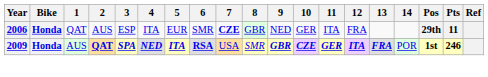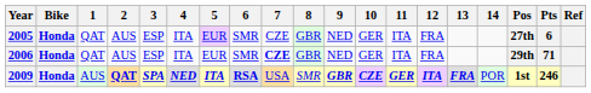 <table class="wikitable" style="text-align:center; font-size:90%">
 <tr>
 <th>Year</th>
 <th>Bike</th>
 <th>1</th>
 <th>2</th>
 <th>3</th>
 <th>4</th>
 <th>5</th>
 <th>6</th>
 <th>7</th>
 <th>8</th>
 <th>9</th>
 <th>10</th>
 <th>11</th>
 <th>12</th>
 <th>13</th>
 <th>14</th>
 <th>Pos</th>
 <th>Pts</th>
 <th>Ref</th>
 </tr>
 <tr>
+<th><a href='#'>2005</a></th>
+<th><a href='#'>Honda</a></th>
+<td><a href='#'>QAT</a></td>
+<td><a href='#'>AUS</a></td>
+<td><a href='#'>ESP</a></td>
+<td><a href='#'>ITA</a></td>
+<td style="background:#efcfff;"><a href='#'>EUR</a><br></td>
+<td><a href='#'>SMR</a></td>
+<td><a href='#'>CZE</a></td>
+<td style="background:#dfffdf;"><a href='#'>GBR</a><br></td>
+<td><a href='#'>NED</a></td>
+<td><a href='#'>GER</a></td>
+<td><a href='#'>ITA</a></td>
+<td><a href='#'>FRA</a></td>
+<td></td>
+<td></td>
+<th>27th</th>
+<th>6</th>
+<th></th>
+</tr>
+<tr>
 <th><a href='#'>2006</a></th>
 <th><a href='#'>Honda</a></th>
 <td><a href='#'>QAT</a></td>
 <td><a href='#'>AUS</a></td>
 <td><a href='#'>ESP</a></td>
 <td><a href='#'>ITA</a></td>
 <td><a href='#'>EUR</a></td>
 <td><a href='#'>SMR</a></td>
 <td><strong><a href='#'>CZE</a></strong></td>
 <td style="background:#dfffdf;"><a href='#'>GBR</a><br></td>
 <td><a href='#'>NED</a></td>
 <td><a href='#'>GER</a></td>
 <td><a href='#'>ITA</a></td>
 <td><a href='#'>FRA</a></td>
 <td></td>
 <td></td>
 <th>29th</th>
-<th>11</th>
+<th>71</th>
 <th></th>
 </tr>
 <tr>
 <th><a href='#'>2009</a></th>
 <th><a href='#'>Honda</a></th>
 <td style="background:#dfffdf;"><a href='#'>AUS</a><br></td>
 <td style="background:#ffdf9f;"><strong><a href='#'>QAT</a></strong><br></td>
 <td style="background:#ffffbf;"><a href='#'><strong><em>SPA</em></strong></a><br></td>
 <td style="background:#dfdfdf;"><a href='#'><strong><em>NED</em></strong></a><br></td>
 <td style="background:#ffffbf;"><a href='#'><strong><em>ITA</em></strong></a><br></td>
 <td style="background:#dfdfdf;"><strong><a href='#'>RSA</a></strong><br></td>
 <td style="background:#ffdf9f;"><a href='#'>USA</a><br></td>
 <td style="background:#ffffbf;"><em><a href='#'>SMR</a></em><br></td>
 <td style="background:#ffffbf;"><a href='#'><strong><em>GBR</em></strong></a><br></td>
 <td style="background:#efcfff;"><a href='#'><strong><em>CZE</em></strong></a><br></td>
 <td style="background:#ffffbf;"><a href='#'><strong><em>GER</em></strong></a><br></td>
 <td style="background:#efcfff;"><a href='#'><strong><em>ITA</em></strong></a><br></td>
 <td style="background:#dfdfdf;"><a href='#'><strong><em>FRA</em></strong></a><br></td>
 <td style="background:#dfffdf;"><a href='#'>POR</a><br></td>
 <td style="background:#ffffbf;"><strong>1st</strong></td>
 <td style="background:#ffffbf;"><strong>246</strong></td>
 <th></th>
 </tr>
 </table>
